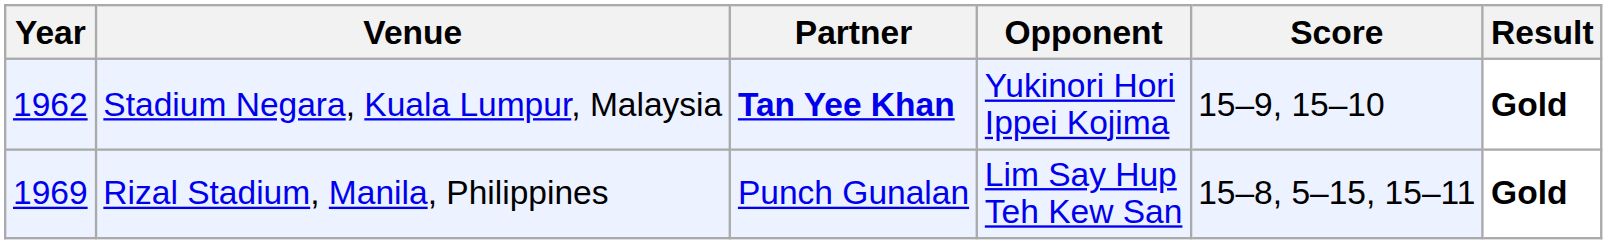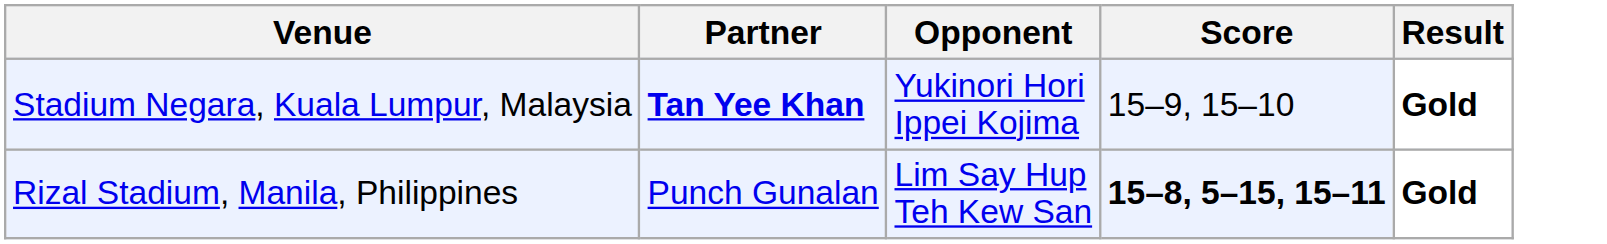 <table class="sortable wikitable" style="font-size: 90%;">
 <tr>
-<th>Year</th>
 <th>Venue</th>
 <th>Partner</th>
 <th>Opponent</th>
 <th>Score</th>
 <th>Result</th>
 </tr>
 <tr style="background:#ECF2FF">
-<td align="center"><a href='#'>1962</a></td>
 <td align="left"><a href='#'>Stadium Negara</a>, <a href='#'>Kuala Lumpur</a>, Malaysia</td>
 <td align="left"><strong> <a href='#'>Tan Yee Khan</a></strong></td>
 <td align="left"> <a href='#'>Yukinori Hori</a><br> <a href='#'>Ippei Kojima</a></td>
 <td align="left">15–9, 15–10</td>
 <td style="text-align:left; background:white"> <strong>Gold</strong></td>
 </tr>
 <tr style="background:#ECF2FF">
-<td align="center"><a href='#'>1969</a></td>
 <td align="left"><a href='#'>Rizal Stadium</a>, <a href='#'>Manila</a>, Philippines</td>
 <td align="left"> <a href='#'>Punch Gunalan</a></td>
 <td align="left"> <a href='#'>Lim Say Hup</a><br> <a href='#'>Teh Kew San</a></td>
-<td align="left">15–8, 5–15, 15–11</td>
+<td align="left"><strong>15–8, 5–15, 15–11</strong></td>
 <td style="text-align:left; background:white"> <strong>Gold</strong></td>
 </tr>
 </table>
